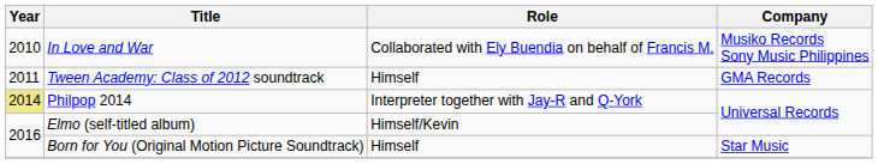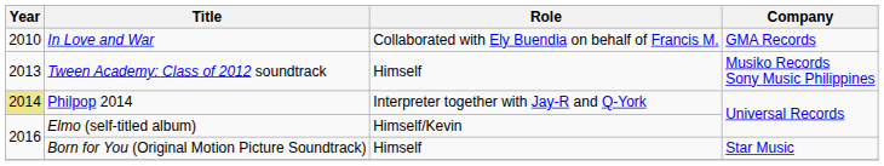 <table class="wikitable">
 <tr>
 <th>Year</th>
 <th>Title</th>
 <th>Role</th>
 <th>Company</th>
 </tr>
 <tr>
 <td>2010</td>
 <td><em><a href='#'>In Love and War</a></em></td>
 <td>Collaborated with <a href='#'>Ely Buendia</a> on behalf of <a href='#'>Francis M.</a></td>
-<td><a href='#'>Musiko Records</a> <br> <a href='#'>Sony Music Philippines</a></td>
+<td><a href='#'>GMA Records</a></td>
 </tr>
 <tr>
-<td>2011</td>
+<td>2013</td>
 <td><em><a href='#'>Tween Academy: Class of 2012</a></em> soundtrack</td>
 <td>Himself</td>
-<td><a href='#'>GMA Records</a></td>
+<td><a href='#'>Musiko Records</a> <br> <a href='#'>Sony Music Philippines</a></td>
 </tr>
 <tr>
 <td style="background: khaki;">2014</td>
 <td><a href='#'>Philpop</a> 2014</td>
 <td>Interpreter together with <a href='#'>Jay-R</a> and <a href='#'>Q-York</a></td>
 <td rowspan="2"><a href='#'>Universal Records</a></td>
 </tr>
 <tr>
 <td rowspan="2">2016</td>
 <td><em>Elmo</em> (self-titled album)</td>
 <td>Himself/Kevin</td>
 </tr>
 <tr>
 <td><em>Born for You</em> (Original Motion Picture Soundtrack)</td>
 <td>Himself</td>
 <td><a href='#'>Star Music</a></td>
 </tr>
 <tr>
 </tr>
 </table>
